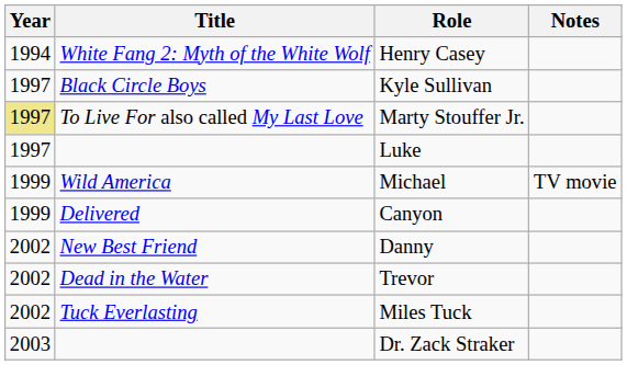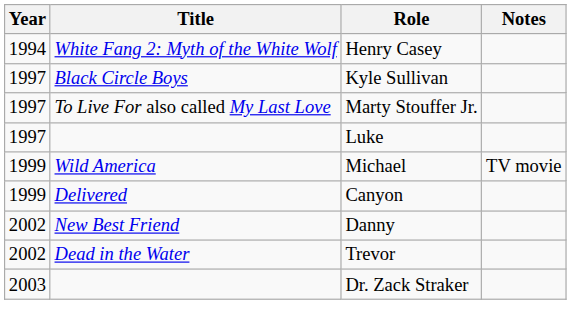 <table class="wikitable sortable">
 <tr>
 <th>Year</th>
 <th>Title</th>
 <th>Role</th>
 <th class="unsortable">Notes</th>
 </tr>
 <tr>
 <td>1994</td>
 <td><em><a href='#'>White Fang 2: Myth of the White Wolf</a></em></td>
 <td>Henry Casey</td>
 <td></td>
 </tr>
 <tr>
 <td>1997</td>
 <td><em><a href='#'>Black Circle Boys</a></em></td>
 <td>Kyle Sullivan</td>
 <td></td>
 </tr>
 <tr>
-<td style="background: khaki;">1997</td>
+<td>1997</td>
 <td><em>To Live For</em> also called <em><a href='#'>My Last Love</a></em></td>
 <td>Marty Stouffer Jr.</td>
 <td></td>
 </tr>
 <tr>
 <td>1997</td>
 <td><em></em></td>
 <td>Luke</td>
 <td></td>
 </tr>
 <tr>
 <td>1999</td>
 <td><em><a href='#'>Wild America</a></em></td>
 <td>Michael</td>
 <td>TV movie</td>
 </tr>
 <tr>
 <td>1999</td>
 <td><em><a href='#'>Delivered</a></em></td>
 <td>Canyon</td>
 <td></td>
 </tr>
 <tr>
 <td>2002</td>
 <td><em><a href='#'>New Best Friend</a></em></td>
 <td>Danny</td>
 <td></td>
 </tr>
 <tr>
 <td>2002</td>
 <td><em><a href='#'>Dead in the Water</a></em></td>
 <td>Trevor</td>
 <td></td>
 </tr>
 <tr>
-<td>2002</td>
-<td><em><a href='#'>Tuck Everlasting</a></em></td>
-<td>Miles Tuck</td>
-<td></td>
-</tr>
-<tr>
 <td>2003</td>
 <td><em></em></td>
 <td>Dr. Zack Straker</td>
 <td></td>
 </tr>
 </table>
